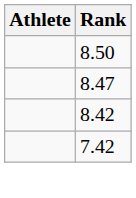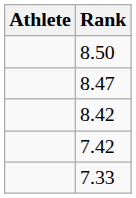 <table class="wikitable sortable">
 <tr>
 <th>Athlete</th>
 <th>Rank</th>
 </tr>
 <tr>
 <td></td>
 <td>8.50</td>
 </tr>
 <tr>
 <td></td>
 <td>8.47</td>
 </tr>
 <tr>
 <td></td>
 <td>8.42</td>
 </tr>
 <tr>
 <td></td>
 <td>7.42</td>
 </tr>
+<tr>
+<td></td>
+<td>7.33</td>
+</tr>
 </table>
